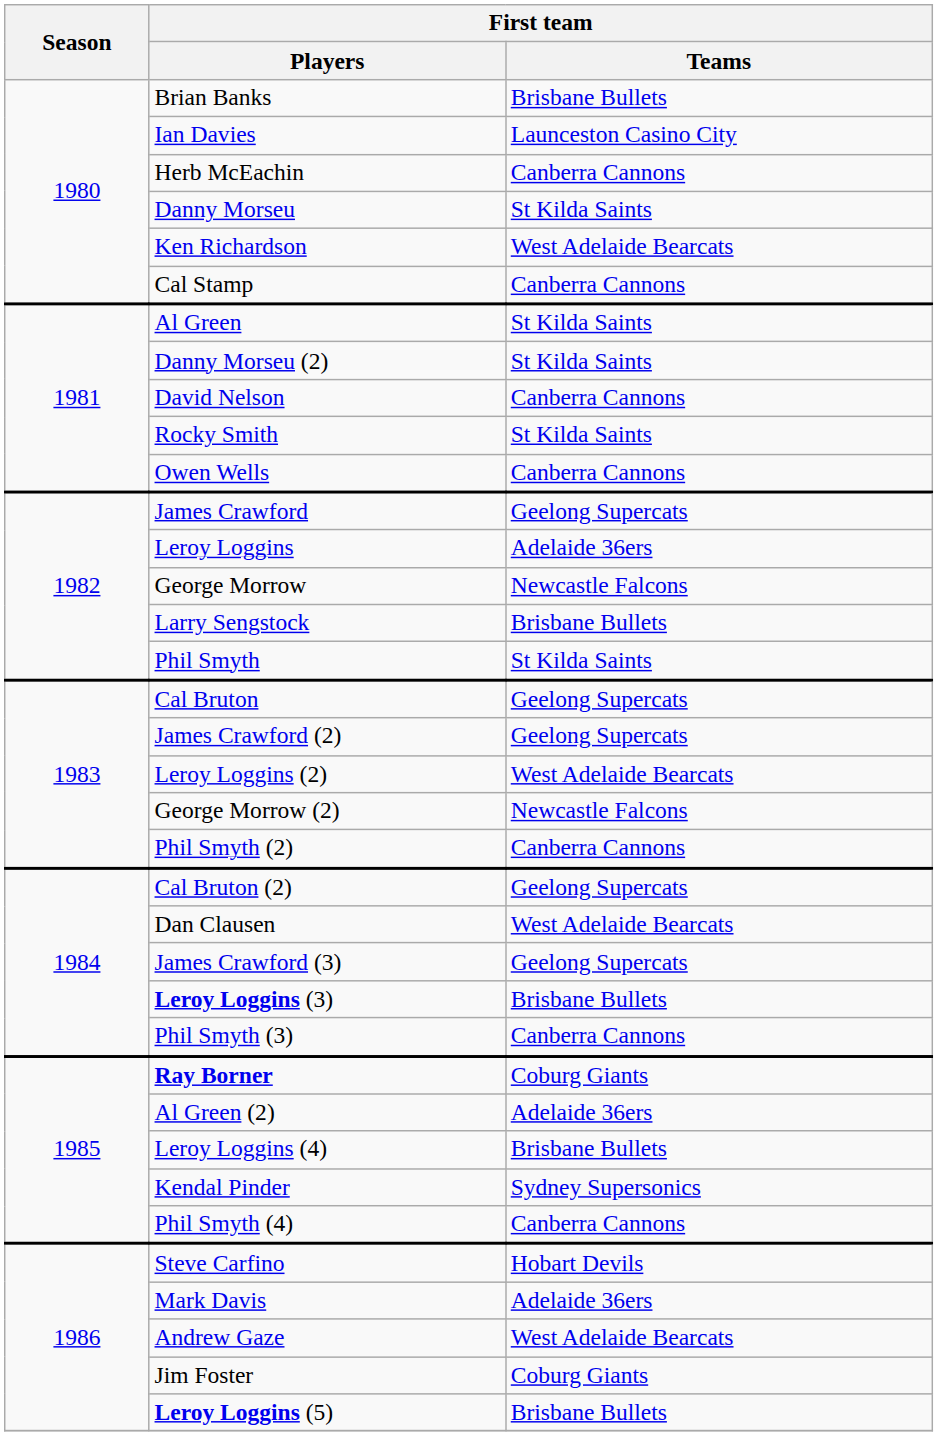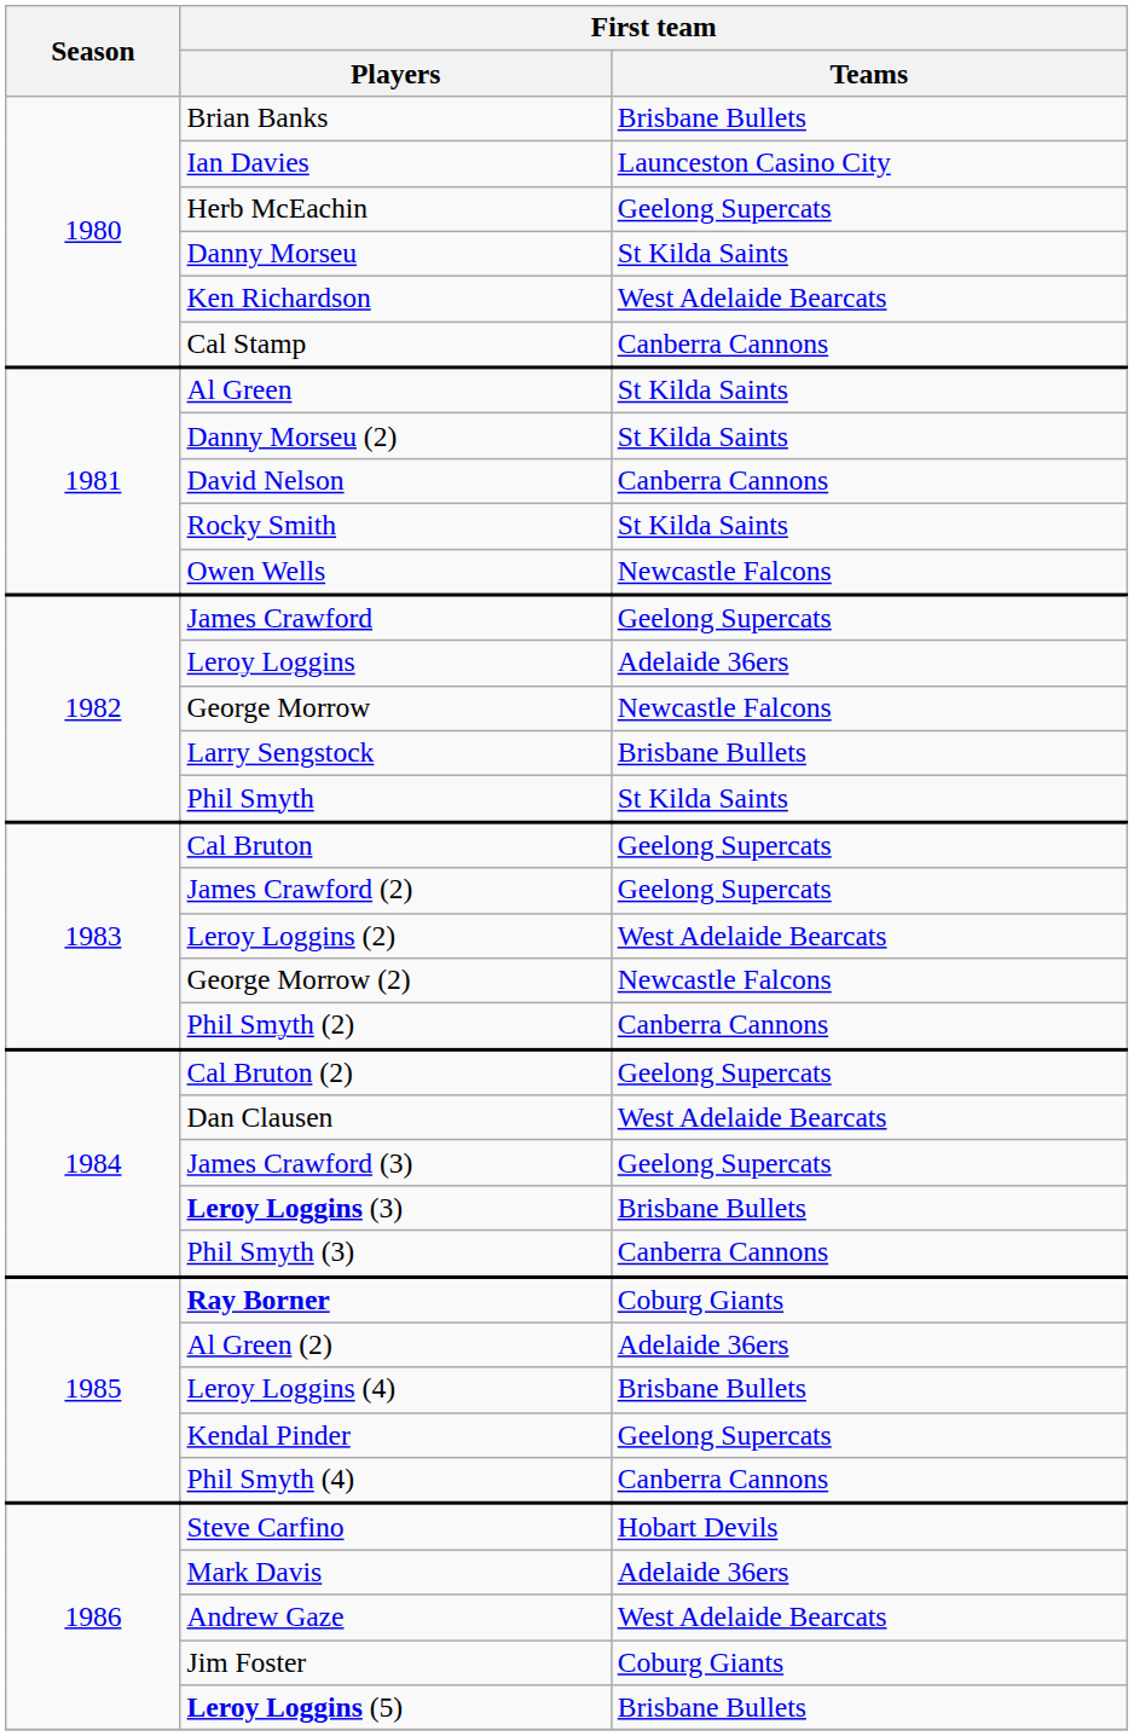 <table class="wikitable" style="width:50%">
 <tr>
 <th rowspan=2>Season</th>
 <th colspan=2>First team</th>
 </tr>
 <tr>
 <th>Players</th>
 <th>Teams</th>
 </tr>
 <tr>
 <td rowspan="6" style="text-align:center;"><a href='#'>1980</a></td>
 <td>Brian Banks</td>
 <td><a href='#'>Brisbane Bullets</a></td>
 </tr>
 <tr>
 <td><a href='#'>Ian Davies</a></td>
 <td><a href='#'>Launceston Casino City</a></td>
 </tr>
 <tr>
 <td>Herb McEachin</td>
-<td><a href='#'>Canberra Cannons</a></td>
+<td><a href='#'>Geelong Supercats</a></td>
 </tr>
 <tr>
 <td><a href='#'>Danny Morseu</a></td>
 <td><a href='#'>St Kilda Saints</a></td>
 </tr>
 <tr>
 <td><a href='#'>Ken Richardson</a></td>
 <td><a href='#'>West Adelaide Bearcats</a></td>
 </tr>
 <tr>
 <td>Cal Stamp</td>
 <td><a href='#'>Canberra Cannons</a></td>
 </tr>
 <tr style="border-top:2px solid black">
 <td rowspan="5" style="text-align:center;"><a href='#'>1981</a></td>
 <td><a href='#'>Al Green</a></td>
 <td><a href='#'>St Kilda Saints</a></td>
 </tr>
 <tr>
 <td><a href='#'>Danny Morseu</a> (2)</td>
 <td><a href='#'>St Kilda Saints</a></td>
 </tr>
 <tr>
 <td><a href='#'>David Nelson</a></td>
 <td><a href='#'>Canberra Cannons</a></td>
 </tr>
 <tr>
 <td><a href='#'>Rocky Smith</a></td>
 <td><a href='#'>St Kilda Saints</a></td>
 </tr>
 <tr>
 <td><a href='#'>Owen Wells</a></td>
-<td><a href='#'>Canberra Cannons</a></td>
+<td><a href='#'>Newcastle Falcons</a></td>
 </tr>
 <tr style="border-top:2px solid black">
 <td rowspan="5" style="text-align:center;"><a href='#'>1982</a></td>
 <td><a href='#'>James Crawford</a></td>
 <td><a href='#'>Geelong Supercats</a></td>
 </tr>
 <tr>
 <td><a href='#'>Leroy Loggins</a></td>
 <td><a href='#'>Adelaide 36ers</a></td>
 </tr>
 <tr>
 <td>George Morrow</td>
 <td><a href='#'>Newcastle Falcons</a></td>
 </tr>
 <tr>
 <td><a href='#'>Larry Sengstock</a></td>
 <td><a href='#'>Brisbane Bullets</a></td>
 </tr>
 <tr>
 <td><a href='#'>Phil Smyth</a></td>
 <td><a href='#'>St Kilda Saints</a></td>
 </tr>
 <tr style="border-top:2px solid black">
 <td rowspan="5" style="text-align:center;"><a href='#'>1983</a></td>
 <td><a href='#'>Cal Bruton</a></td>
 <td><a href='#'>Geelong Supercats</a></td>
 </tr>
 <tr>
 <td><a href='#'>James Crawford</a> (2)</td>
 <td><a href='#'>Geelong Supercats</a></td>
 </tr>
 <tr>
 <td><a href='#'>Leroy Loggins</a> (2)</td>
 <td><a href='#'>West Adelaide Bearcats</a></td>
 </tr>
 <tr>
 <td>George Morrow (2)</td>
 <td><a href='#'>Newcastle Falcons</a></td>
 </tr>
 <tr>
 <td><a href='#'>Phil Smyth</a> (2)</td>
 <td><a href='#'>Canberra Cannons</a></td>
 </tr>
 <tr style="border-top:2px solid black">
 <td rowspan="5" style="text-align:center;"><a href='#'>1984</a></td>
 <td><a href='#'>Cal Bruton</a> (2)</td>
 <td><a href='#'>Geelong Supercats</a></td>
 </tr>
 <tr>
 <td>Dan Clausen</td>
 <td><a href='#'>West Adelaide Bearcats</a></td>
 </tr>
 <tr>
 <td><a href='#'>James Crawford</a> (3)</td>
 <td><a href='#'>Geelong Supercats</a></td>
 </tr>
 <tr>
 <td><strong><a href='#'>Leroy Loggins</a></strong> (3)</td>
 <td><a href='#'>Brisbane Bullets</a></td>
 </tr>
 <tr>
 <td><a href='#'>Phil Smyth</a> (3)</td>
 <td><a href='#'>Canberra Cannons</a></td>
 </tr>
 <tr style="border-top:2px solid black">
 <td rowspan="5" style="text-align:center;"><a href='#'>1985</a></td>
 <td><strong><a href='#'>Ray Borner</a></strong></td>
 <td><a href='#'>Coburg Giants</a></td>
 </tr>
 <tr>
 <td><a href='#'>Al Green</a> (2)</td>
 <td><a href='#'>Adelaide 36ers</a></td>
 </tr>
 <tr>
 <td><a href='#'>Leroy Loggins</a> (4)</td>
 <td><a href='#'>Brisbane Bullets</a></td>
 </tr>
 <tr>
 <td><a href='#'>Kendal Pinder</a></td>
-<td><a href='#'>Sydney Supersonics</a></td>
+<td><a href='#'>Geelong Supercats</a></td>
 </tr>
 <tr>
 <td><a href='#'>Phil Smyth</a> (4)</td>
 <td><a href='#'>Canberra Cannons</a></td>
 </tr>
 <tr style="border-top:2px solid black">
 <td rowspan="5" style="text-align:center;"><a href='#'>1986</a></td>
 <td><a href='#'>Steve Carfino</a></td>
 <td><a href='#'>Hobart Devils</a></td>
 </tr>
 <tr>
 <td><a href='#'>Mark Davis</a></td>
 <td><a href='#'>Adelaide 36ers</a></td>
 </tr>
 <tr>
 <td><a href='#'>Andrew Gaze</a></td>
 <td><a href='#'>West Adelaide Bearcats</a></td>
 </tr>
 <tr>
 <td>Jim Foster</td>
 <td><a href='#'>Coburg Giants</a></td>
 </tr>
 <tr>
 <td><strong><a href='#'>Leroy Loggins</a></strong> (5)</td>
 <td><a href='#'>Brisbane Bullets</a></td>
 </tr>
 <tr>
 </tr>
 </table>
